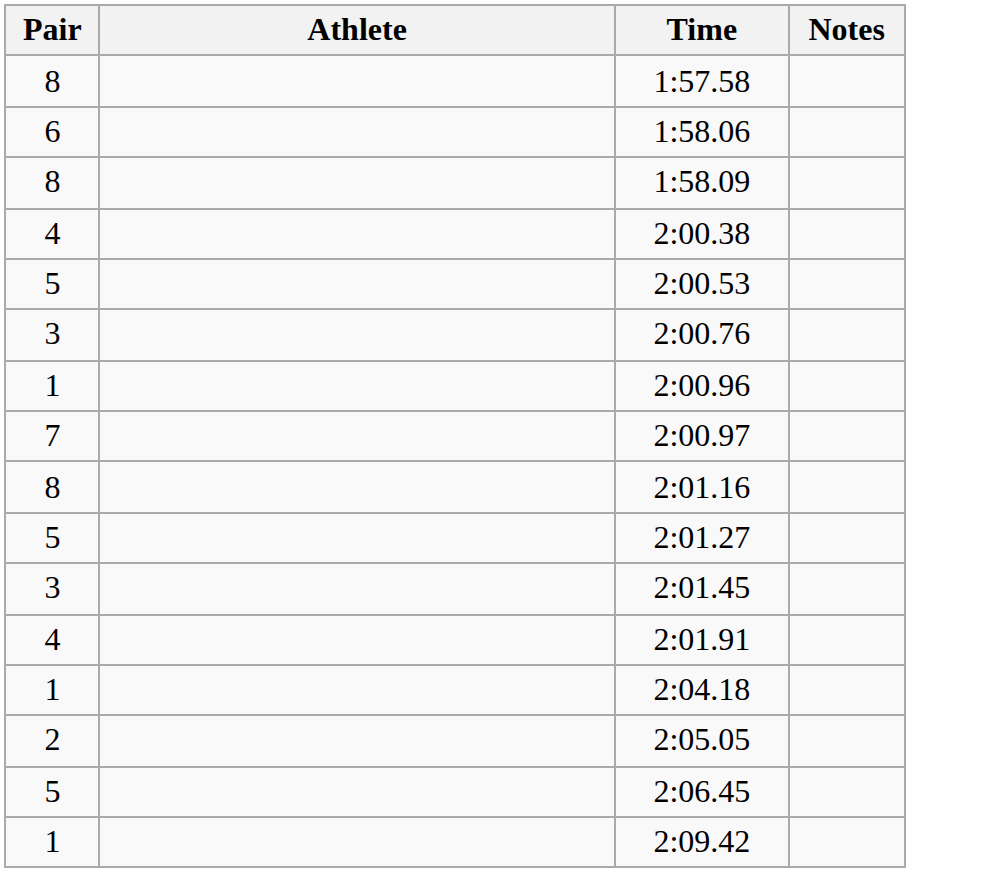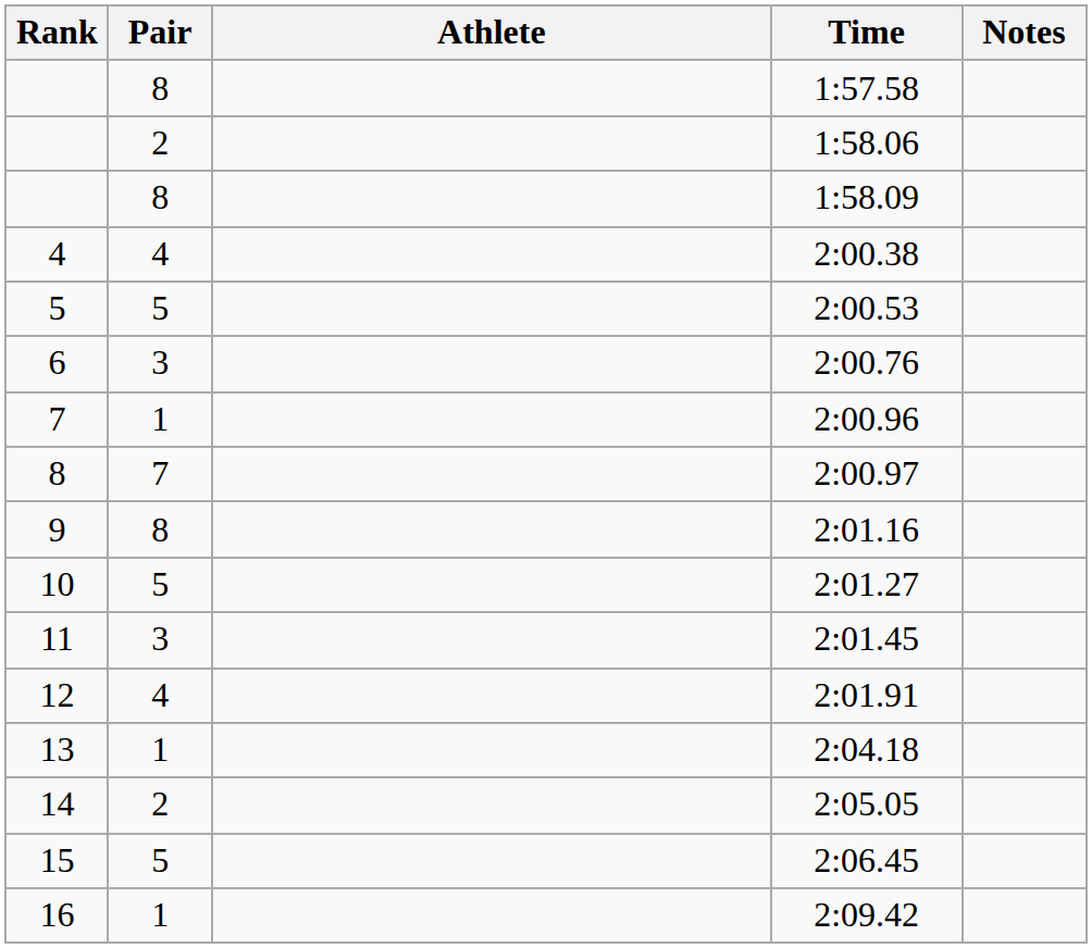 <table class=wikitable style="text-align:center">
 <tr>
+<th width=40>Rank</th>
 <th width=40>Pair</th>
 <th width=250>Athlete</th>
 <th width=80>Time</th>
 <th width=50>Notes</th>
 </tr>
 <tr>
+<td></td>
 <td>8</td>
 <td align=left></td>
 <td>1:57.58</td>
 <td></td>
 </tr>
 <tr>
-<td>6</td>
+<td></td>
+<td>2</td>
 <td align=left></td>
 <td>1:58.06</td>
 <td></td>
 </tr>
 <tr>
+<td></td>
 <td>8</td>
 <td align=left></td>
 <td>1:58.09</td>
 <td></td>
 </tr>
 <tr>
 <td>4</td>
+<td>4</td>
 <td align=left></td>
 <td>2:00.38</td>
 <td></td>
 </tr>
 <tr>
 <td>5</td>
+<td>5</td>
 <td align=left></td>
 <td>2:00.53</td>
 <td></td>
 </tr>
 <tr>
+<td>6</td>
 <td>3</td>
 <td align=left></td>
 <td>2:00.76</td>
 <td></td>
 </tr>
 <tr>
+<td>7</td>
 <td>1</td>
 <td align=left></td>
 <td>2:00.96</td>
 <td></td>
 </tr>
 <tr>
+<td>8</td>
 <td>7</td>
 <td align=left></td>
 <td>2:00.97</td>
 <td></td>
 </tr>
 <tr>
+<td>9</td>
 <td>8</td>
 <td align=left></td>
 <td>2:01.16</td>
 <td></td>
 </tr>
 <tr>
+<td>10</td>
 <td>5</td>
 <td align=left></td>
 <td>2:01.27</td>
 <td></td>
 </tr>
 <tr>
+<td>11</td>
 <td>3</td>
 <td align=left></td>
 <td>2:01.45</td>
 <td></td>
 </tr>
 <tr>
+<td>12</td>
 <td>4</td>
 <td align=left></td>
 <td>2:01.91</td>
 <td></td>
 </tr>
 <tr>
+<td>13</td>
 <td>1</td>
 <td align=left></td>
 <td>2:04.18</td>
 <td></td>
 </tr>
 <tr>
+<td>14</td>
 <td>2</td>
 <td align=left></td>
 <td>2:05.05</td>
 <td></td>
 </tr>
 <tr>
+<td>15</td>
 <td>5</td>
 <td align=left></td>
 <td>2:06.45</td>
 <td></td>
 </tr>
 <tr>
+<td>16</td>
 <td>1</td>
 <td align=left></td>
 <td>2:09.42</td>
 <td></td>
 </tr>
 </table>
